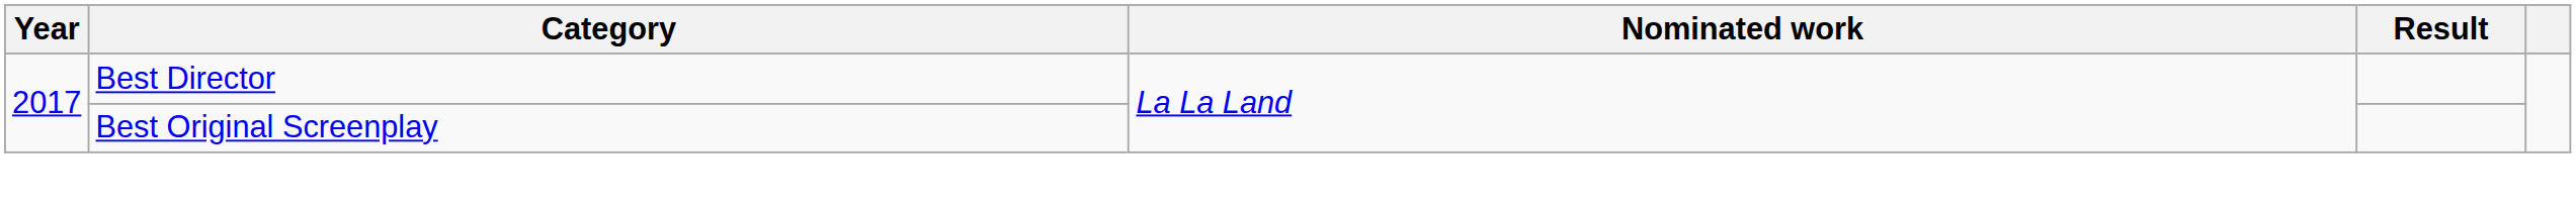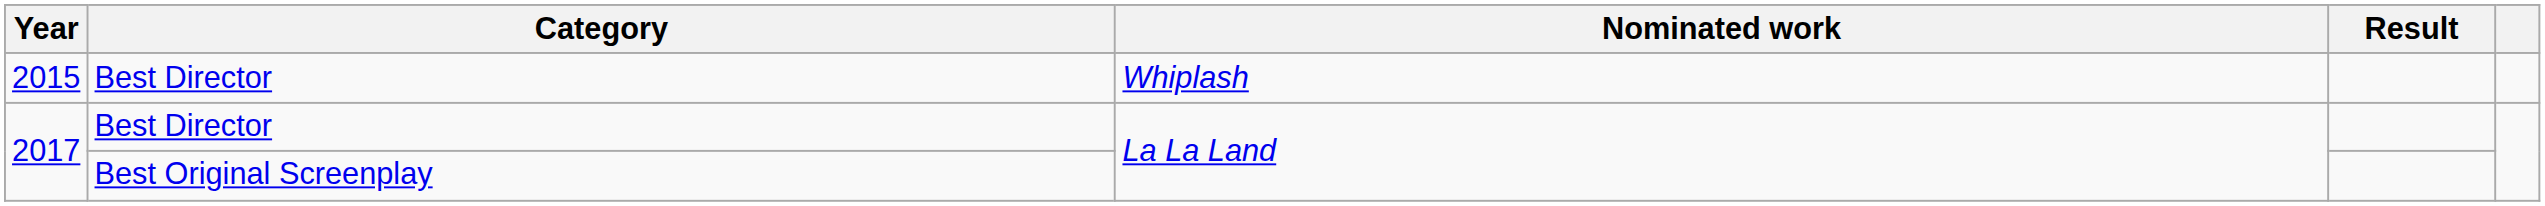 <table class=wikitable>
 <tr>
 <th scope="col" style="width:1em;">Year</th>
 <th scope="col" style="width:33em;">Category</th>
 <th scope="col" style="width:39em;">Nominated work</th>
 <th scope="col" style="width:5em;">Result</th>
 <th scope="col" style="width:1em;"></th>
+</tr>
+<tr>
+<td><a href='#'>2015</a></td>
+<td><a href='#'>Best Director</a></td>
+<td><em><a href='#'>Whiplash</a></em></td>
+<td></td>
+<td></td>
 </tr>
 <tr>
 <td rowspan="2"><a href='#'>2017</a></td>
 <td><a href='#'>Best Director</a></td>
 <td rowspan="2"><em><a href='#'>La La Land</a></em></td>
 <td></td>
 <td rowspan="2"></td>
 </tr>
 <tr>
 <td><a href='#'>Best Original Screenplay</a></td>
 <td></td>
 </tr>
 </table>
